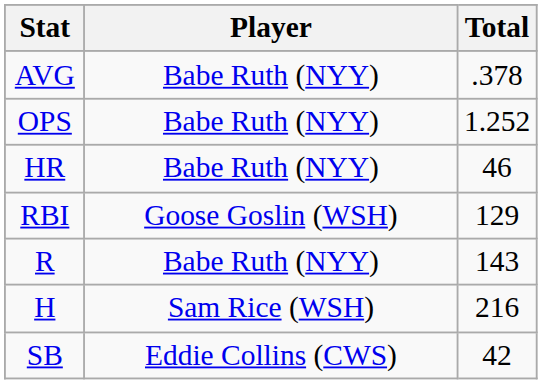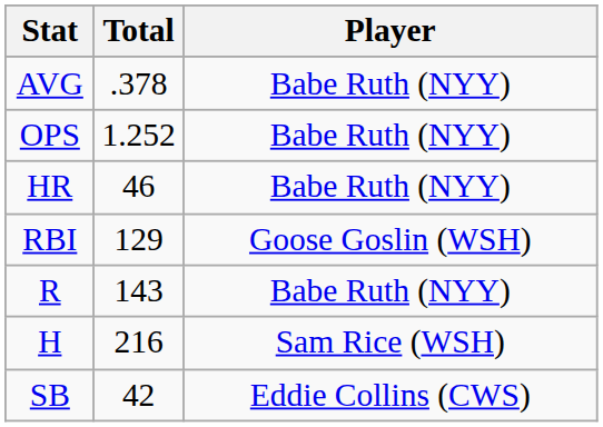 <table class="wikitable" style="text-align:center;">
 <tr>
 <th style="width:15%;">Stat</th>
+<th style="width:15%;">Total</th>
 <th>Player</th>
-<th style="width:15%;">Total</th>
 </tr>
 <tr>
 <td><a href='#'>AVG</a></td>
+<td>.378</td>
 <td><a href='#'>Babe Ruth</a> (<a href='#'>NYY</a>)</td>
-<td>.378</td>
 </tr>
 <tr>
 <td><a href='#'>OPS</a></td>
+<td>1.252</td>
 <td><a href='#'>Babe Ruth</a> (<a href='#'>NYY</a>)</td>
-<td>1.252</td>
 </tr>
 <tr>
 <td><a href='#'>HR</a></td>
+<td>46</td>
 <td><a href='#'>Babe Ruth</a> (<a href='#'>NYY</a>)</td>
-<td>46</td>
 </tr>
 <tr>
 <td><a href='#'>RBI</a></td>
+<td>129</td>
 <td><a href='#'>Goose Goslin</a> (<a href='#'>WSH</a>)</td>
-<td>129</td>
 </tr>
 <tr>
 <td><a href='#'>R</a></td>
+<td>143</td>
 <td><a href='#'>Babe Ruth</a> (<a href='#'>NYY</a>)</td>
-<td>143</td>
 </tr>
 <tr>
 <td><a href='#'>H</a></td>
+<td>216</td>
 <td><a href='#'>Sam Rice</a> (<a href='#'>WSH</a>)</td>
-<td>216</td>
 </tr>
 <tr>
 <td><a href='#'>SB</a></td>
+<td>42</td>
 <td><a href='#'>Eddie Collins</a> (<a href='#'>CWS</a>)</td>
-<td>42</td>
 </tr>
 </table>
